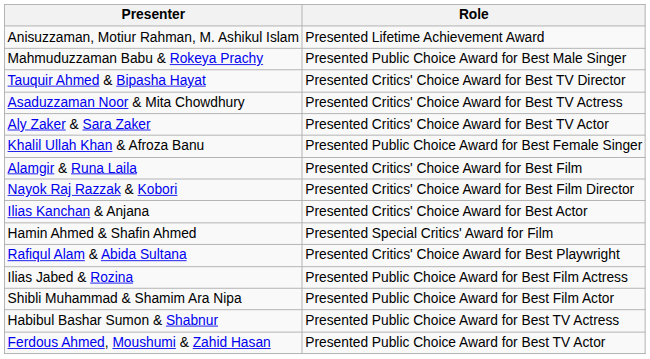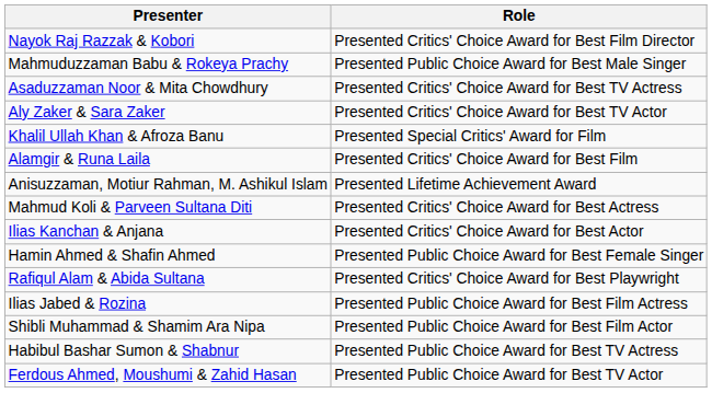 <table class="wikitable">
 <tr>
 <th>Presenter</th>
 <th>Role</th>
 </tr>
 <tr>
-<td>Anisuzzaman, Motiur Rahman, M. Ashikul Islam</td>
-<td>Presented Lifetime Achievement Award</td>
+<td><a href='#'>Nayok Raj Razzak</a> & <a href='#'>Kobori</a></td>
+<td>Presented Critics' Choice Award for Best Film Director</td>
 </tr>
 <tr>
 <td>Mahmuduzzaman Babu & <a href='#'>Rokeya Prachy</a></td>
 <td>Presented Public Choice Award for Best Male Singer</td>
-</tr>
-<tr>
-<td><a href='#'>Tauquir Ahmed</a> & <a href='#'>Bipasha Hayat</a></td>
-<td>Presented Critics' Choice Award for Best TV Director</td>
 </tr>
 <tr>
 <td><a href='#'>Asaduzzaman Noor</a> & Mita Chowdhury</td>
 <td>Presented Critics' Choice Award for Best TV Actress</td>
 </tr>
 <tr>
 <td><a href='#'>Aly Zaker</a> & <a href='#'>Sara Zaker</a></td>
 <td>Presented Critics' Choice Award for Best TV Actor</td>
 </tr>
 <tr>
 <td><a href='#'>Khalil Ullah Khan</a> & Afroza Banu</td>
-<td>Presented Public Choice Award for Best Female Singer</td>
+<td>Presented Special Critics' Award for Film</td>
 </tr>
 <tr>
 <td><a href='#'>Alamgir</a> & <a href='#'>Runa Laila</a></td>
 <td>Presented Critics' Choice Award for Best Film</td>
 </tr>
 <tr>
-<td><a href='#'>Nayok Raj Razzak</a> & <a href='#'>Kobori</a></td>
-<td>Presented Critics' Choice Award for Best Film Director</td>
+<td>Anisuzzaman, Motiur Rahman, M. Ashikul Islam</td>
+<td>Presented Lifetime Achievement Award</td>
+</tr>
+<tr>
+<td>Mahmud Koli & <a href='#'>Parveen Sultana Diti</a></td>
+<td>Presented Critics' Choice Award for Best Actress</td>
 </tr>
 <tr>
 <td><a href='#'>Ilias Kanchan</a> & Anjana</td>
 <td>Presented Critics' Choice Award for Best Actor</td>
 </tr>
 <tr>
 <td>Hamin Ahmed & Shafin Ahmed</td>
-<td>Presented Special Critics' Award for Film</td>
+<td>Presented Public Choice Award for Best Female Singer</td>
 </tr>
 <tr>
 <td><a href='#'>Rafiqul Alam</a> & <a href='#'>Abida Sultana</a></td>
 <td>Presented Critics' Choice Award for Best Playwright</td>
 </tr>
 <tr>
 <td>Ilias Jabed & <a href='#'>Rozina</a></td>
 <td>Presented Public Choice Award for Best Film Actress</td>
 </tr>
 <tr>
 <td>Shibli Muhammad & Shamim Ara Nipa</td>
 <td>Presented Public Choice Award for Best Film Actor</td>
 </tr>
 <tr>
 <td>Habibul Bashar Sumon & <a href='#'>Shabnur</a></td>
 <td>Presented Public Choice Award for Best TV Actress</td>
 </tr>
 <tr>
 <td><a href='#'>Ferdous Ahmed</a>, <a href='#'>Moushumi</a> & <a href='#'>Zahid Hasan</a></td>
 <td>Presented Public Choice Award for Best TV Actor</td>
 </tr>
 </table>
